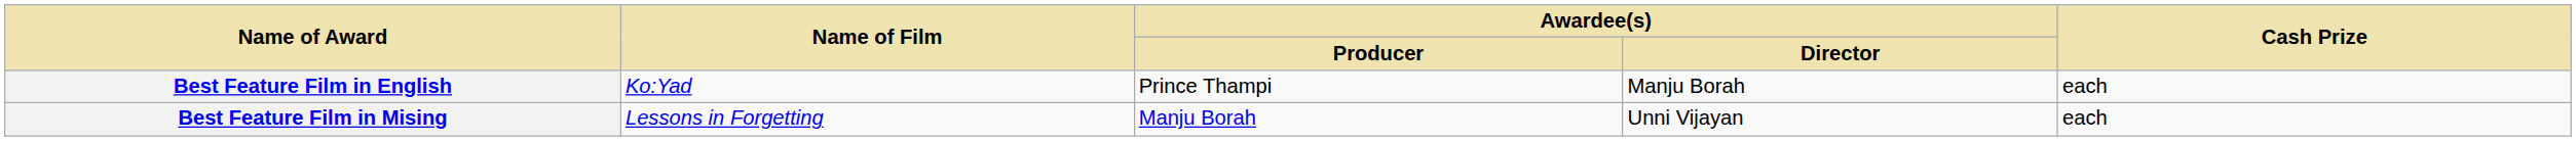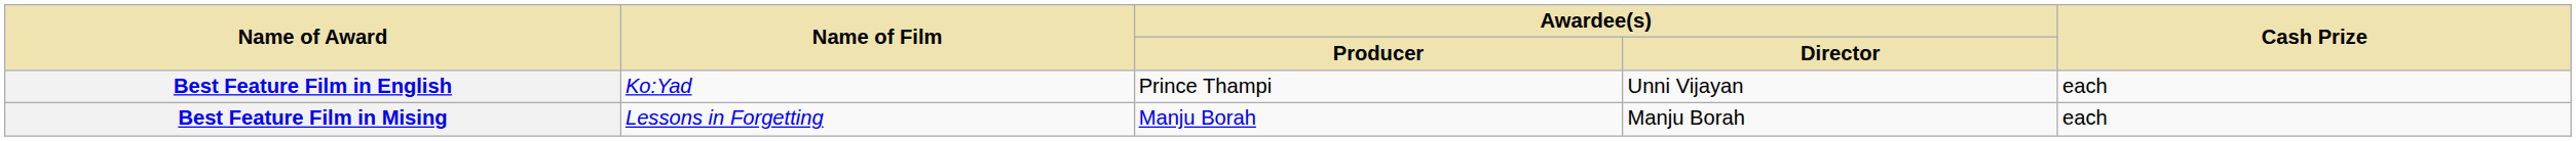 <table class="wikitable plainrowheaders" style="width:100%">
 <tr>
 <th scope="col" rowspan="2" style="background-color:#EFE4B0;width:24%;">Name of Award</th>
 <th scope="col" rowspan="2" style="background-color:#EFE4B0;width:20%;">Name of Film</th>
 <th scope="col" colspan="2" style="background-color:#EFE4B0;width:36%;">Awardee(s)</th>
 <th scope="col" rowspan="2" style="background-color:#EFE4B0;width:20%;">Cash Prize</th>
 </tr>
 <tr>
 <th style="background-color:#EFE4B0;">Producer</th>
 <th style="background-color:#EFE4B0;">Director</th>
 </tr>
 <tr>
 <th scope="row"><a href='#'>Best Feature Film in English</a></th>
 <td><em><a href='#'>Ko:Yad</a></em></td>
 <td>Prince Thampi</td>
-<td>Manju Borah</td>
+<td>Unni Vijayan</td>
 <td> each</td>
 </tr>
 <tr>
 <th scope="row"><a href='#'>Best Feature Film in Mising</a></th>
 <td><em><a href='#'>Lessons in Forgetting </a></em></td>
 <td><a href='#'>Manju Borah</a></td>
-<td>Unni Vijayan</td>
+<td>Manju Borah</td>
 <td> each</td>
 </tr>
 </table>
